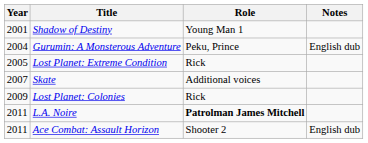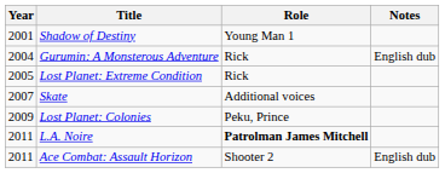 <table class="wikitable sortable">
 <tr>
 <th>Year</th>
 <th>Title</th>
 <th>Role</th>
 <th>Notes</th>
 </tr>
 <tr>
 <td>2001</td>
 <td><em><a href='#'>Shadow of Destiny</a></em></td>
 <td>Young Man 1</td>
 <td></td>
 </tr>
 <tr>
 <td>2004</td>
 <td><em><a href='#'>Gurumin: A Monsterous Adventure</a></em></td>
-<td>Peku, Prince</td>
+<td>Rick</td>
 <td>English dub</td>
 </tr>
 <tr>
 <td>2005</td>
 <td><em><a href='#'>Lost Planet: Extreme Condition</a></em></td>
 <td>Rick</td>
 <td></td>
 </tr>
 <tr>
 <td>2007</td>
 <td><em><a href='#'>Skate</a></em></td>
 <td>Additional voices</td>
 <td></td>
 </tr>
 <tr>
 <td>2009</td>
 <td><em><a href='#'>Lost Planet: Colonies</a></em></td>
-<td>Rick</td>
+<td>Peku, Prince</td>
 <td></td>
 </tr>
 <tr>
 <td>2011</td>
 <td><em><a href='#'>L.A. Noire</a></em></td>
 <td><strong>Patrolman James Mitchell</strong></td>
 <td></td>
 </tr>
 <tr>
 <td>2011</td>
 <td><em><a href='#'>Ace Combat: Assault Horizon</a></em></td>
 <td>Shooter 2</td>
 <td>English dub</td>
 </tr>
 </table>
